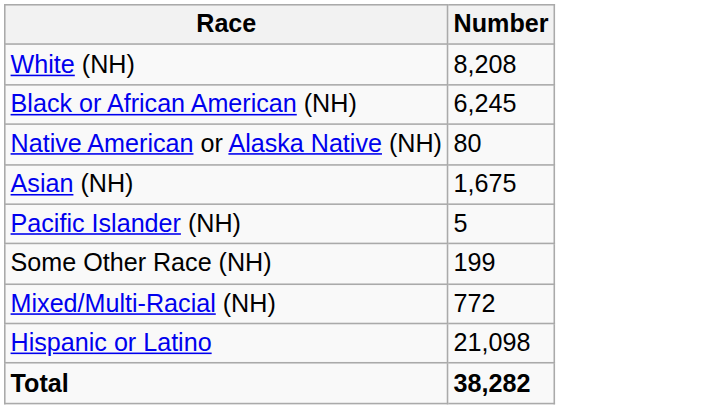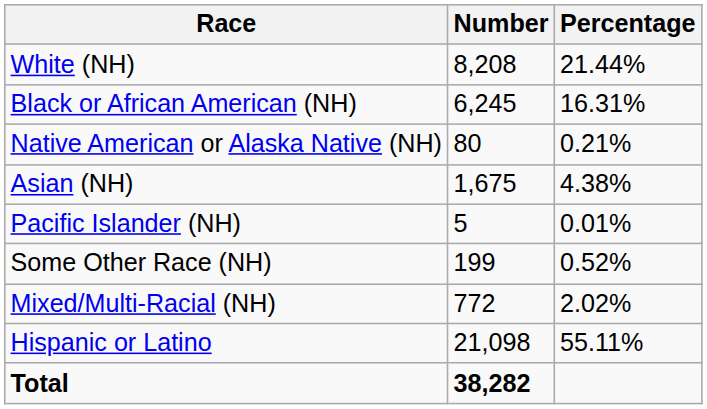 <table class="wikitable">
 <tr>
 <th>Race</th>
 <th>Number</th>
+<th>Percentage</th>
 </tr>
 <tr>
 <td><a href='#'>White</a> (NH)</td>
 <td>8,208</td>
+<td>21.44%</td>
 </tr>
 <tr>
 <td><a href='#'>Black or African American</a> (NH)</td>
 <td>6,245</td>
+<td>16.31%</td>
 </tr>
 <tr>
 <td><a href='#'>Native American</a> or <a href='#'>Alaska Native</a> (NH)</td>
 <td>80</td>
+<td>0.21%</td>
 </tr>
 <tr>
 <td><a href='#'>Asian</a> (NH)</td>
 <td>1,675</td>
+<td>4.38%</td>
 </tr>
 <tr>
 <td><a href='#'>Pacific Islander</a> (NH)</td>
 <td>5</td>
+<td>0.01%</td>
 </tr>
 <tr>
 <td>Some Other Race (NH)</td>
 <td>199</td>
+<td>0.52%</td>
 </tr>
 <tr>
 <td><a href='#'>Mixed/Multi-Racial</a> (NH)</td>
 <td>772</td>
+<td>2.02%</td>
 </tr>
 <tr>
 <td><a href='#'>Hispanic or Latino</a></td>
 <td>21,098</td>
+<td>55.11%</td>
 </tr>
 <tr>
 <td><strong>Total</strong></td>
 <td><strong>38,282</strong></td>
+<td></td>
 </tr>
 </table>
